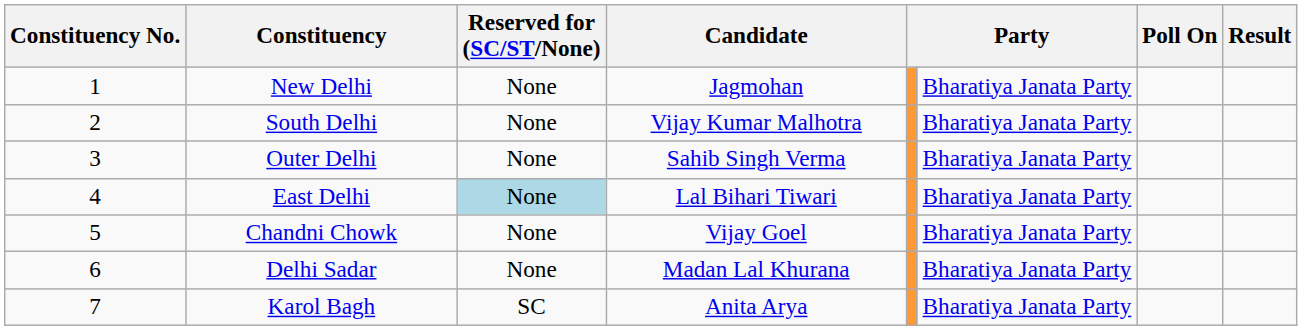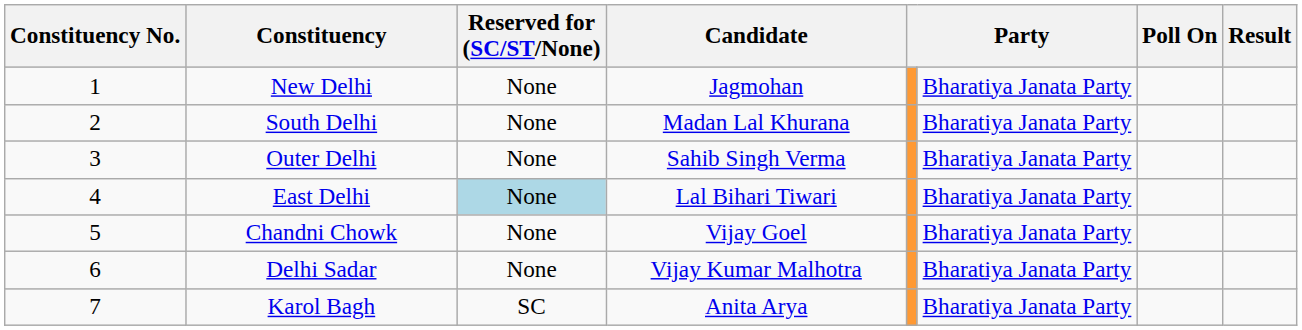 <table class="wikitable sortable" style="text-align:center">
 <tr>
 <th>Constituency No.</th>
 <th style="width:180px;">Constituency</th>
 <th>Reserved for<br>(<a href='#'>SC/ST</a>/None)</th>
 <th style="width:200px;">Candidate</th>
 <th colspan="2">Party</th>
 <th>Poll On</th>
 <th>Result</th>
 </tr>
 <tr>
 <td>1</td>
 <td><a href='#'>New Delhi</a></td>
 <td>None</td>
 <td><a href='#'>Jagmohan</a></td>
 <td bgcolor=#FF9933></td>
 <td><a href='#'>Bharatiya Janata Party</a></td>
 <td></td>
 <td></td>
 </tr>
 <tr>
 <td>2</td>
 <td><a href='#'>South Delhi</a></td>
 <td>None</td>
-<td><a href='#'>Vijay Kumar Malhotra</a></td>
+<td><a href='#'>Madan Lal Khurana</a></td>
 <td bgcolor=#FF9933></td>
 <td><a href='#'>Bharatiya Janata Party</a></td>
 <td></td>
 <td></td>
 </tr>
 <tr>
 <td>3</td>
 <td><a href='#'>Outer Delhi</a></td>
 <td>None</td>
 <td><a href='#'>Sahib Singh Verma</a></td>
 <td bgcolor=#FF9933></td>
 <td><a href='#'>Bharatiya Janata Party</a></td>
 <td></td>
 <td></td>
 </tr>
 <tr>
 <td>4</td>
 <td><a href='#'>East Delhi</a></td>
 <td style="background: lightblue;">None</td>
 <td><a href='#'>Lal Bihari Tiwari</a></td>
 <td bgcolor=#FF9933></td>
 <td><a href='#'>Bharatiya Janata Party</a></td>
 <td></td>
 <td></td>
 </tr>
 <tr>
 <td>5</td>
 <td><a href='#'>Chandni Chowk</a></td>
 <td>None</td>
 <td><a href='#'>Vijay Goel</a></td>
 <td bgcolor=#FF9933></td>
 <td><a href='#'>Bharatiya Janata Party</a></td>
 <td></td>
 <td></td>
 </tr>
 <tr>
 <td>6</td>
 <td><a href='#'>Delhi Sadar</a></td>
 <td>None</td>
-<td><a href='#'>Madan Lal Khurana</a></td>
+<td><a href='#'>Vijay Kumar Malhotra</a></td>
 <td bgcolor=#FF9933></td>
 <td><a href='#'>Bharatiya Janata Party</a></td>
 <td></td>
 <td></td>
 </tr>
 <tr>
 <td>7</td>
 <td><a href='#'>Karol Bagh</a></td>
 <td>SC</td>
 <td><a href='#'>Anita Arya</a></td>
 <td bgcolor=#FF9933></td>
 <td><a href='#'>Bharatiya Janata Party</a></td>
 <td></td>
 <td></td>
 </tr>
 </table>
